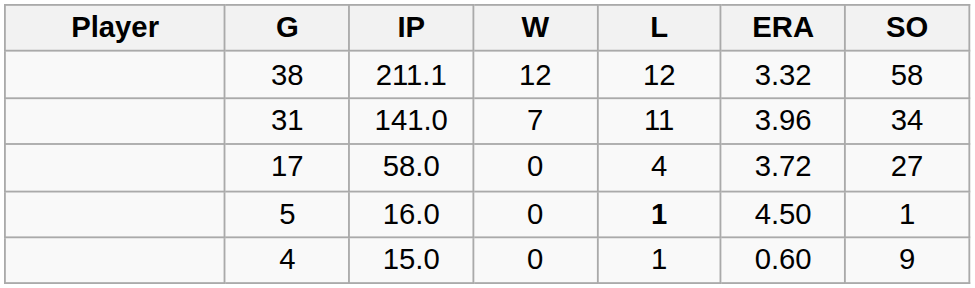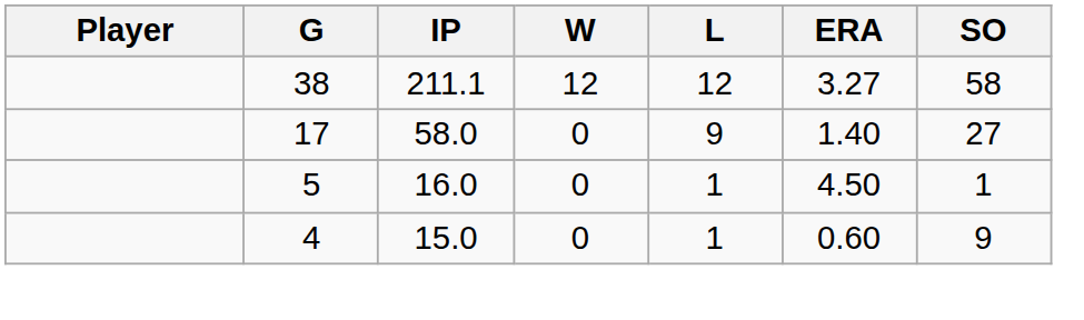 <table class="wikitable sortable">
 <tr>
 <th bgcolor="#DDDDFF" width="16%">Player</th>
 <th bgcolor="#DDDDFF" width="9%">G</th>
 <th bgcolor="#DDDDFF" width="9%">IP</th>
 <th bgcolor="#DDDDFF" width="9%">W</th>
 <th bgcolor="#DDDDFF" width="9%">L</th>
 <th bgcolor="#DDDDFF" width="9%">ERA</th>
 <th bgcolor="#DDDDFF" width="9%">SO</th>
 </tr>
 <tr align="center">
 <td></td>
 <td>38</td>
 <td>211.1</td>
 <td>12</td>
 <td>12</td>
-<td>3.32</td>
+<td>3.27</td>
 <td>58</td>
-</tr>
-<tr align="center">
-<td></td>
-<td>31</td>
-<td>141.0</td>
-<td>7</td>
-<td>11</td>
-<td>3.96</td>
-<td>34</td>
 </tr>
 <tr align="center">
 <td></td>
 <td>17</td>
 <td>58.0</td>
 <td>0</td>
-<td>4</td>
-<td>3.72</td>
+<td>9</td>
+<td>1.40</td>
 <td>27</td>
 </tr>
 <tr align="center">
 <td></td>
 <td>5</td>
 <td>16.0</td>
 <td>0</td>
-<td><strong>1</strong></td>
+<td>1</td>
 <td>4.50</td>
 <td>1</td>
 </tr>
 <tr align="center">
 <td></td>
 <td>4</td>
 <td>15.0</td>
 <td>0</td>
 <td>1</td>
 <td>0.60</td>
 <td>9</td>
 </tr>
 </table>
